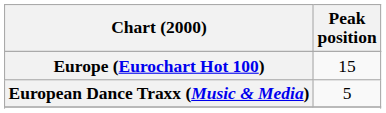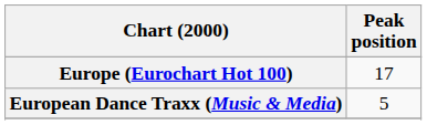 <table class="wikitable sortable plainrowheaders" style="text-align:center">
 <tr>
 <th>Chart (2000)</th>
 <th>Peak<br>position</th>
 </tr>
 <tr>
 </tr>
 <tr>
 <th scope="row">Europe (<a href='#'>Eurochart Hot 100</a>)</th>
-<td>15</td>
+<td>17</td>
 </tr>
 <tr>
 <th scope="row">European Dance Traxx (<em><a href='#'>Music & Media</a></em>)</th>
 <td>5</td>
 </tr>
 <tr>
 </tr>
 <tr>
 </tr>
 <tr>
 </tr>
 <tr>
 </tr>
 <tr>
 </tr>
 <tr>
 </tr>
 <tr>
 </tr>
 </table>
